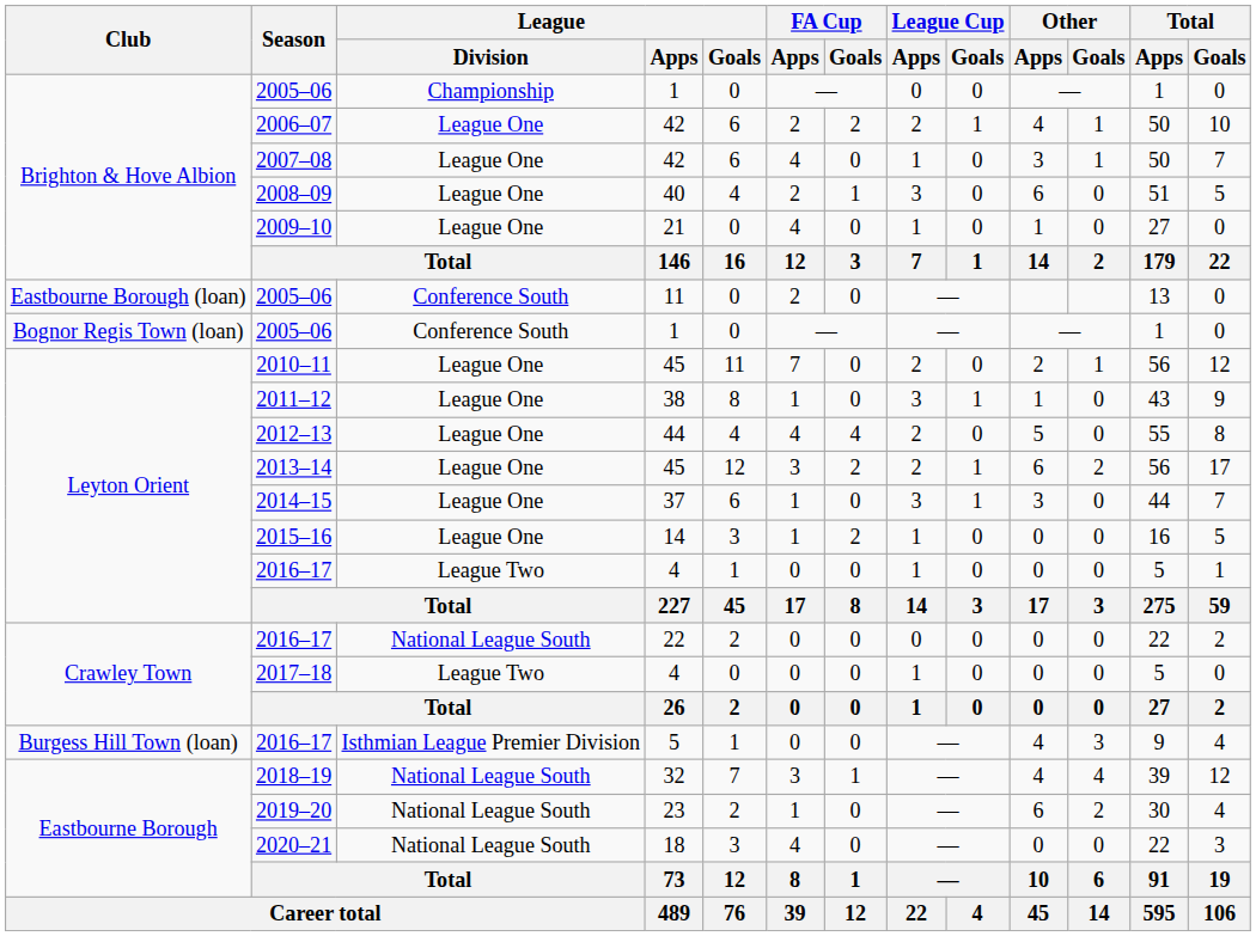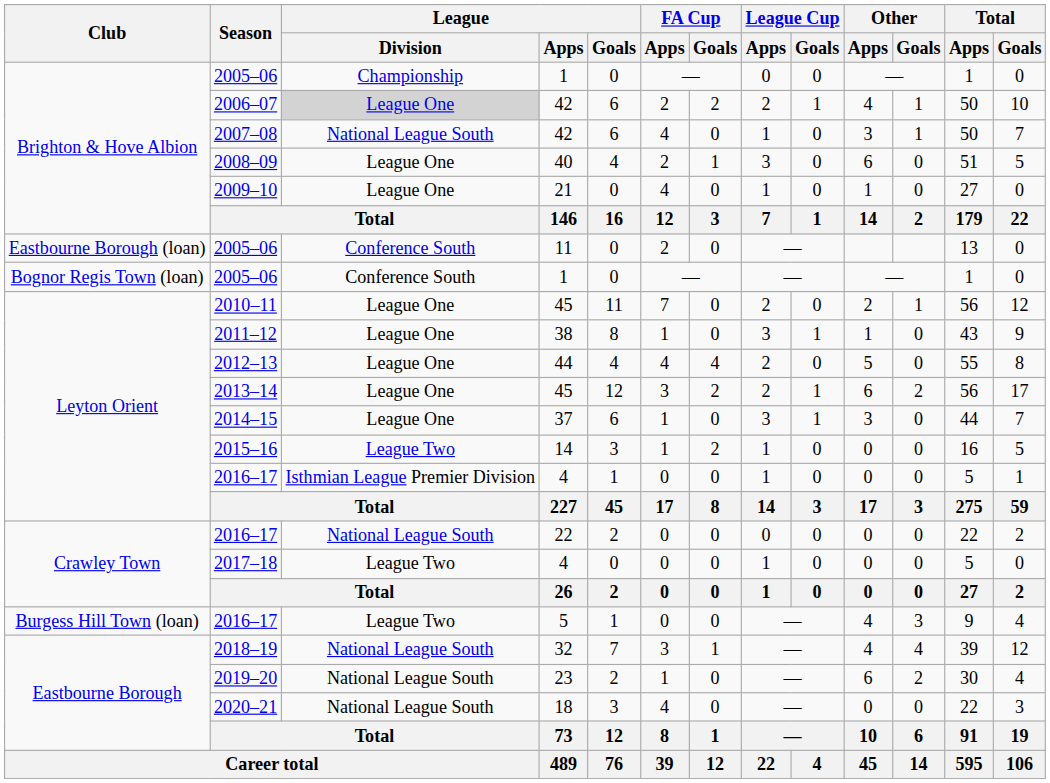 <table class="wikitable" style="text-align: center;">
 <tr>
 <th rowspan="2">Club</th>
 <th rowspan="2">Season</th>
 <th colspan="3">League</th>
 <th colspan="2"><a href='#'>FA Cup</a></th>
 <th colspan="2"><a href='#'>League Cup</a></th>
 <th colspan="2">Other</th>
 <th colspan="2">Total</th>
 </tr>
 <tr>
 <th>Division</th>
 <th>Apps</th>
 <th>Goals</th>
 <th>Apps</th>
 <th>Goals</th>
 <th>Apps</th>
 <th>Goals</th>
 <th>Apps</th>
 <th>Goals</th>
 <th>Apps</th>
 <th>Goals</th>
 </tr>
 <tr>
 <td rowspan="6"><a href='#'>Brighton & Hove Albion</a></td>
 <td><a href='#'>2005–06</a></td>
 <td><a href='#'>Championship</a></td>
 <td>1</td>
 <td>0</td>
 <td colspan="2">—</td>
 <td>0</td>
 <td>0</td>
 <td colspan="2">—</td>
 <td>1</td>
 <td>0</td>
 </tr>
 <tr>
 <td><a href='#'>2006–07</a></td>
-<td><a href='#'>League One</a></td>
+<td style="background: lightgrey;"><a href='#'>League One</a></td>
 <td>42</td>
 <td>6</td>
 <td>2</td>
 <td>2</td>
 <td>2</td>
 <td>1</td>
 <td>4</td>
 <td>1</td>
 <td>50</td>
 <td>10</td>
 </tr>
 <tr>
 <td><a href='#'>2007–08</a></td>
-<td>League One</td>
+<td><a href='#'>National League South</a></td>
 <td>42</td>
 <td>6</td>
 <td>4</td>
 <td>0</td>
 <td>1</td>
 <td>0</td>
 <td>3</td>
 <td>1</td>
 <td>50</td>
 <td>7</td>
 </tr>
 <tr>
 <td><a href='#'>2008–09</a></td>
 <td>League One</td>
 <td>40</td>
 <td>4</td>
 <td>2</td>
 <td>1</td>
 <td>3</td>
 <td>0</td>
 <td>6</td>
 <td>0</td>
 <td>51</td>
 <td>5</td>
 </tr>
 <tr>
 <td><a href='#'>2009–10</a></td>
 <td>League One</td>
 <td>21</td>
 <td>0</td>
 <td>4</td>
 <td>0</td>
 <td>1</td>
 <td>0</td>
 <td>1</td>
 <td>0</td>
 <td>27</td>
 <td>0</td>
 </tr>
 <tr>
 <th colspan="2">Total</th>
 <th>146</th>
 <th>16</th>
 <th>12</th>
 <th>3</th>
 <th>7</th>
 <th>1</th>
 <th>14</th>
 <th>2</th>
 <th>179</th>
 <th>22</th>
 </tr>
 <tr>
 <td><a href='#'>Eastbourne Borough</a> (loan)</td>
 <td><a href='#'>2005–06</a></td>
 <td><a href='#'>Conference South</a></td>
 <td>11</td>
 <td>0</td>
 <td>2</td>
 <td>0</td>
 <td colspan="2">—</td>
 <td></td>
 <td></td>
 <td>13</td>
 <td>0</td>
 </tr>
 <tr>
 <td><a href='#'>Bognor Regis Town</a> (loan)</td>
 <td><a href='#'>2005–06</a></td>
 <td>Conference South</td>
 <td>1</td>
 <td>0</td>
 <td colspan="2">—</td>
 <td colspan="2">—</td>
 <td colspan="2">—</td>
 <td>1</td>
 <td>0</td>
 </tr>
 <tr>
 <td rowspan="8"><a href='#'>Leyton Orient</a></td>
 <td><a href='#'>2010–11</a></td>
 <td>League One</td>
 <td>45</td>
 <td>11</td>
 <td>7</td>
 <td>0</td>
 <td>2</td>
 <td>0</td>
 <td>2</td>
 <td>1</td>
 <td>56</td>
 <td>12</td>
 </tr>
 <tr>
 <td><a href='#'>2011–12</a></td>
 <td>League One</td>
 <td>38</td>
 <td>8</td>
 <td>1</td>
 <td>0</td>
 <td>3</td>
 <td>1</td>
 <td>1</td>
 <td>0</td>
 <td>43</td>
 <td>9</td>
 </tr>
 <tr>
 <td><a href='#'>2012–13</a></td>
 <td>League One</td>
 <td>44</td>
 <td>4</td>
 <td>4</td>
 <td>4</td>
 <td>2</td>
 <td>0</td>
 <td>5</td>
 <td>0</td>
 <td>55</td>
 <td>8</td>
 </tr>
 <tr>
 <td><a href='#'>2013–14</a></td>
 <td>League One</td>
 <td>45</td>
 <td>12</td>
 <td>3</td>
 <td>2</td>
 <td>2</td>
 <td>1</td>
 <td>6</td>
 <td>2</td>
 <td>56</td>
 <td>17</td>
 </tr>
 <tr>
 <td><a href='#'>2014–15</a></td>
 <td>League One</td>
 <td>37</td>
 <td>6</td>
 <td>1</td>
 <td>0</td>
 <td>3</td>
 <td>1</td>
 <td>3</td>
 <td>0</td>
 <td>44</td>
 <td>7</td>
 </tr>
 <tr>
 <td><a href='#'>2015–16</a></td>
-<td>League One</td>
+<td><a href='#'>League Two</a></td>
 <td>14</td>
 <td>3</td>
 <td>1</td>
 <td>2</td>
 <td>1</td>
 <td>0</td>
 <td>0</td>
 <td>0</td>
 <td>16</td>
 <td>5</td>
 </tr>
 <tr>
 <td><a href='#'>2016–17</a></td>
-<td>League Two</td>
+<td><a href='#'>Isthmian League</a> Premier Division</td>
 <td>4</td>
 <td>1</td>
 <td>0</td>
 <td>0</td>
 <td>1</td>
 <td>0</td>
 <td>0</td>
 <td>0</td>
 <td>5</td>
 <td>1</td>
 </tr>
 <tr>
 <th colspan="2">Total</th>
 <th>227</th>
 <th>45</th>
 <th>17</th>
 <th>8</th>
 <th>14</th>
 <th>3</th>
 <th>17</th>
 <th>3</th>
 <th>275</th>
 <th>59</th>
 </tr>
 <tr>
 <td rowspan="3"><a href='#'>Crawley Town</a></td>
 <td><a href='#'>2016–17</a></td>
 <td><a href='#'>National League South</a></td>
 <td>22</td>
 <td>2</td>
 <td>0</td>
 <td>0</td>
 <td>0</td>
 <td>0</td>
 <td>0</td>
 <td>0</td>
 <td>22</td>
 <td>2</td>
 </tr>
 <tr>
 <td><a href='#'>2017–18</a></td>
 <td>League Two</td>
 <td>4</td>
 <td>0</td>
 <td>0</td>
 <td>0</td>
 <td>1</td>
 <td>0</td>
 <td>0</td>
 <td>0</td>
 <td>5</td>
 <td>0</td>
 </tr>
 <tr>
 <th colspan="2">Total</th>
 <th>26</th>
 <th>2</th>
 <th>0</th>
 <th>0</th>
 <th>1</th>
 <th>0</th>
 <th>0</th>
 <th>0</th>
 <th>27</th>
 <th>2</th>
 </tr>
 <tr>
 <td rowspan="1"><a href='#'>Burgess Hill Town</a> (loan)</td>
 <td><a href='#'>2016–17</a></td>
-<td><a href='#'>Isthmian League</a> Premier Division</td>
+<td>League Two</td>
 <td>5</td>
 <td>1</td>
 <td>0</td>
 <td>0</td>
 <td colspan="2">—</td>
 <td>4</td>
 <td>3</td>
 <td>9</td>
 <td>4</td>
 </tr>
 <tr>
 <td rowspan=4><a href='#'>Eastbourne Borough</a></td>
 <td><a href='#'>2018–19</a></td>
 <td><a href='#'>National League South</a></td>
 <td>32</td>
 <td>7</td>
 <td>3</td>
 <td>1</td>
 <td colspan=2>—</td>
 <td>4</td>
 <td>4</td>
 <td>39</td>
 <td>12</td>
 </tr>
 <tr>
 <td><a href='#'>2019–20</a></td>
 <td>National League South</td>
 <td>23</td>
 <td>2</td>
 <td>1</td>
 <td>0</td>
 <td colspan=2>—</td>
 <td>6</td>
 <td>2</td>
 <td>30</td>
 <td>4</td>
 </tr>
 <tr>
 <td><a href='#'>2020–21</a></td>
 <td>National League South</td>
 <td>18</td>
 <td>3</td>
 <td>4</td>
 <td>0</td>
 <td colspan=2>—</td>
 <td>0</td>
 <td>0</td>
 <td>22</td>
 <td>3</td>
 </tr>
 <tr>
 <th colspan=2>Total</th>
 <th>73</th>
 <th>12</th>
 <th>8</th>
 <th>1</th>
 <th colspan=2>—</th>
 <th>10</th>
 <th>6</th>
 <th>91</th>
 <th>19</th>
 </tr>
 <tr>
 <th colspan="3">Career total</th>
 <th>489</th>
 <th>76</th>
 <th>39</th>
 <th>12</th>
 <th>22</th>
 <th>4</th>
 <th>45</th>
 <th>14</th>
 <th>595</th>
 <th>106</th>
 </tr>
 </table>
